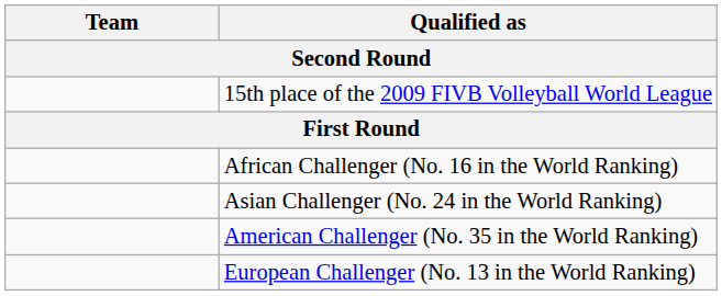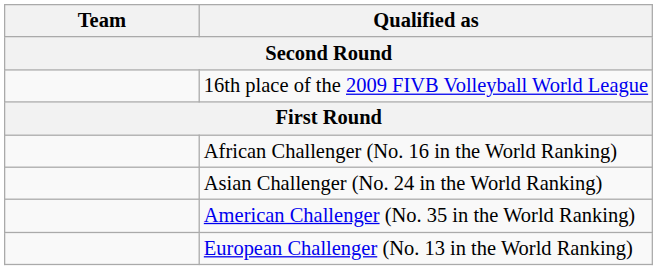 <table class="wikitable">
 <tr>
 <th width=30%>Team</th>
 <th width=70%>Qualified as</th>
 </tr>
 <tr>
 <th colspan="2">Second Round</th>
 </tr>
 <tr>
 <td></td>
-<td>15th place of the <a href='#'>2009 FIVB Volleyball World League</a></td>
+<td>16th place of the <a href='#'>2009 FIVB Volleyball World League</a></td>
 </tr>
 <tr>
 <th colspan="2">First Round</th>
 </tr>
 <tr>
 <td></td>
 <td>African Challenger (No. 16 in the World Ranking)</td>
 </tr>
 <tr>
 <td></td>
 <td>Asian Challenger (No. 24 in the World Ranking)</td>
 </tr>
 <tr>
 <td></td>
 <td><a href='#'>American Challenger</a> (No. 35 in the World Ranking)</td>
 </tr>
 <tr>
 <td></td>
 <td><a href='#'>European Challenger</a> (No. 13 in the World Ranking)</td>
 </tr>
 </table>
